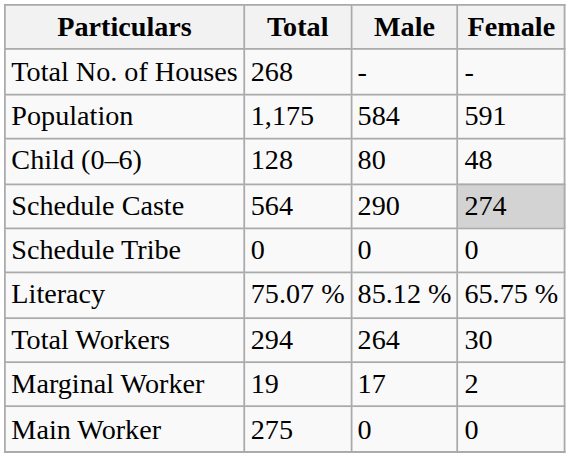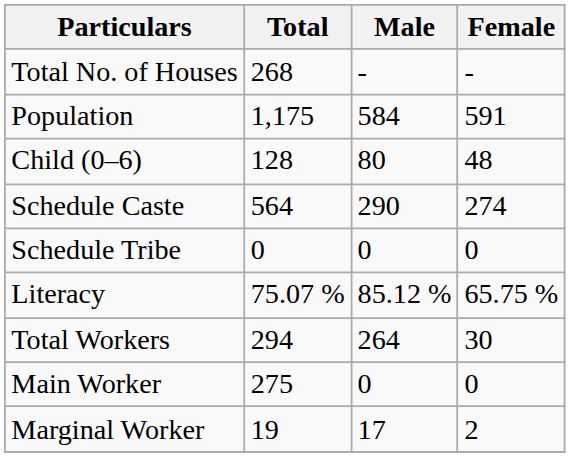 <table class="wikitable sortable">
 <tr>
 <th>Particulars</th>
 <th>Total</th>
 <th>Male</th>
 <th>Female</th>
 </tr>
 <tr>
 <td>Total No. of Houses</td>
 <td>268</td>
 <td>-</td>
 <td>-</td>
 </tr>
 <tr>
 <td>Population</td>
 <td>1,175</td>
 <td>584</td>
 <td>591</td>
 </tr>
 <tr>
 <td>Child (0–6)</td>
 <td>128</td>
 <td>80</td>
 <td>48</td>
 </tr>
 <tr>
 <td>Schedule Caste</td>
 <td>564</td>
 <td>290</td>
-<td style="background: lightgrey;">274</td>
+<td>274</td>
 </tr>
 <tr>
 <td>Schedule Tribe</td>
 <td>0</td>
 <td>0</td>
 <td>0</td>
 </tr>
 <tr>
 <td>Literacy</td>
 <td>75.07 %</td>
 <td>85.12 %</td>
 <td>65.75 %</td>
 </tr>
 <tr>
 <td>Total Workers</td>
 <td>294</td>
 <td>264</td>
 <td>30</td>
 </tr>
 <tr>
+<td>Main Worker</td>
+<td>275</td>
+<td>0</td>
+<td>0</td>
+</tr>
+<tr>
 <td>Marginal Worker</td>
 <td>19</td>
 <td>17</td>
 <td>2</td>
 </tr>
 <tr>
-<td>Main Worker</td>
-<td>275</td>
-<td>0</td>
-<td>0</td>
-</tr>
-<tr>
 </tr>
 </table>
